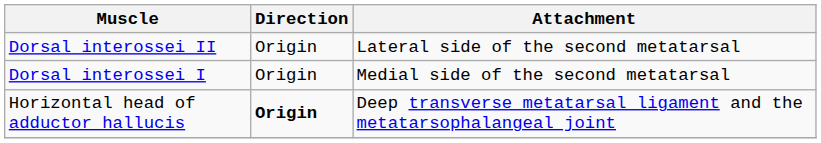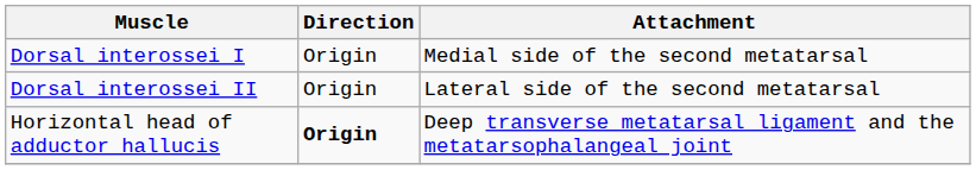 <table class="sortable wikitable">
 <tr>
 <th>Muscle</th>
 <th>Direction</th>
 <th>Attachment</th>
 </tr>
 <tr>
+<td><a href='#'>Dorsal interossei I</a></td>
+<td>Origin</td>
+<td>Medial side of the second metatarsal</td>
+</tr>
+<tr>
 <td><a href='#'>Dorsal interossei II</a></td>
 <td>Origin</td>
 <td>Lateral side of the second metatarsal</td>
-</tr>
-<tr>
-<td><a href='#'>Dorsal interossei I</a></td>
-<td>Origin</td>
-<td>Medial side of the second metatarsal</td>
 </tr>
 <tr>
 <td>Horizontal head of <a href='#'>adductor hallucis</a></td>
 <td><strong>Origin</strong></td>
 <td>Deep <a href='#'>transverse metatarsal ligament</a> and the <a href='#'>metatarsophalangeal joint</a></td>
 </tr>
 <tr>
 </tr>
 </table>
